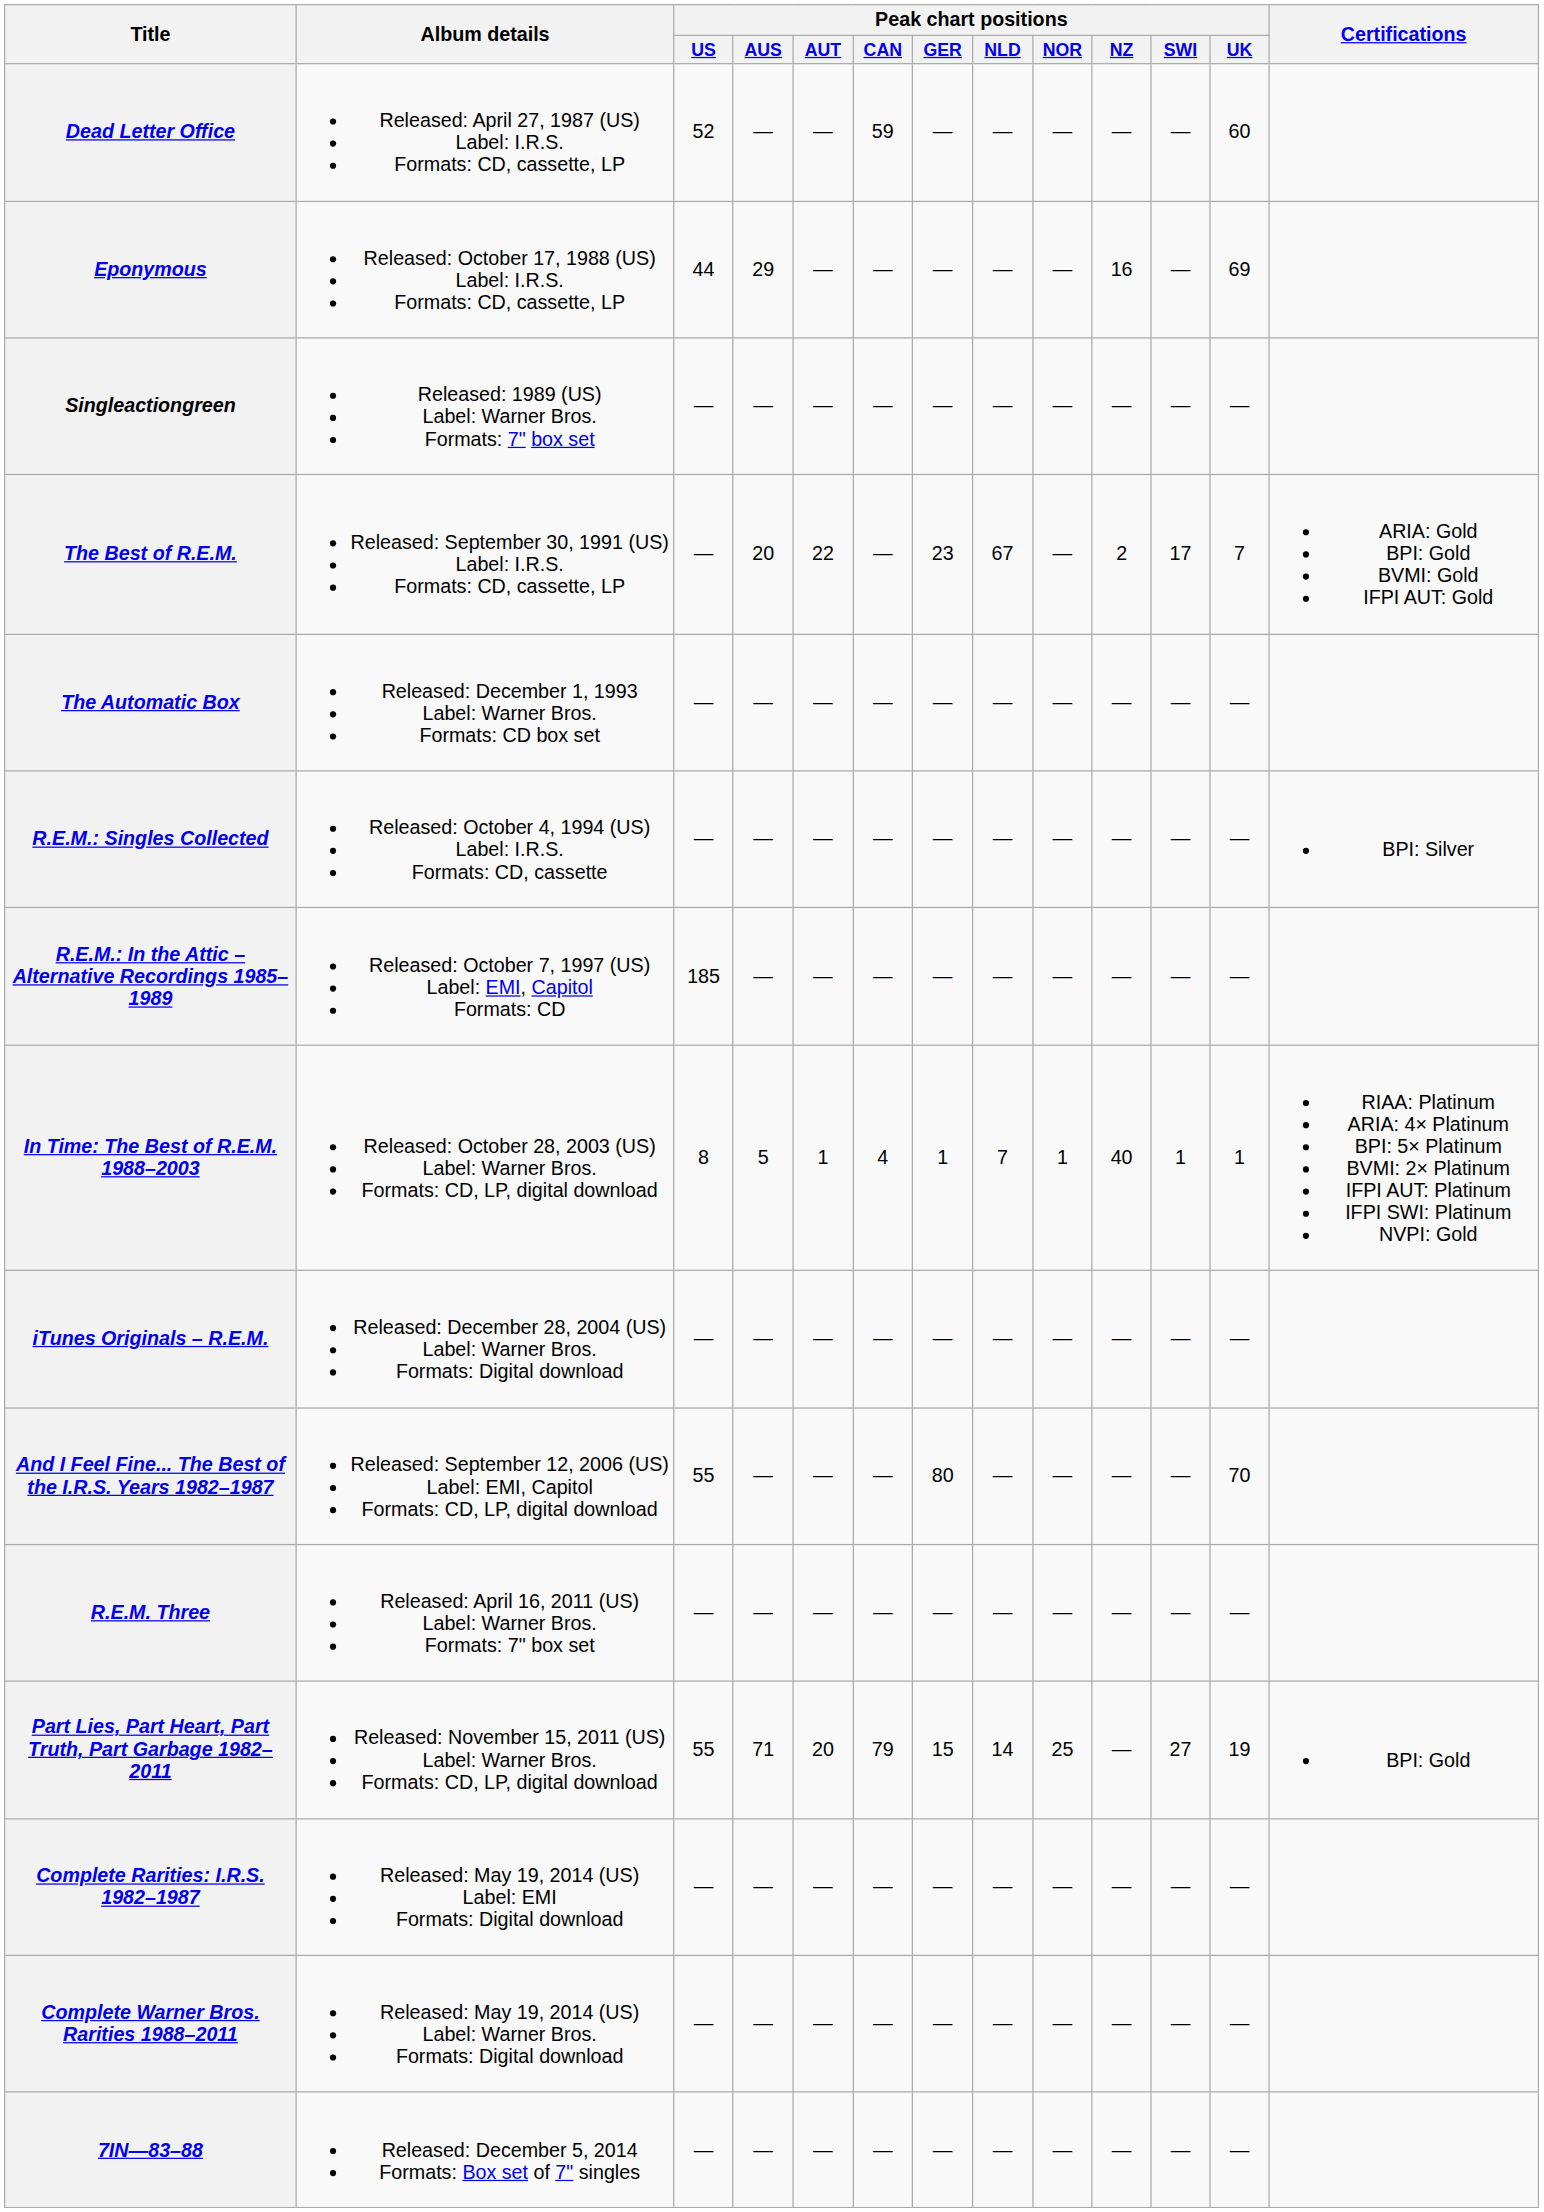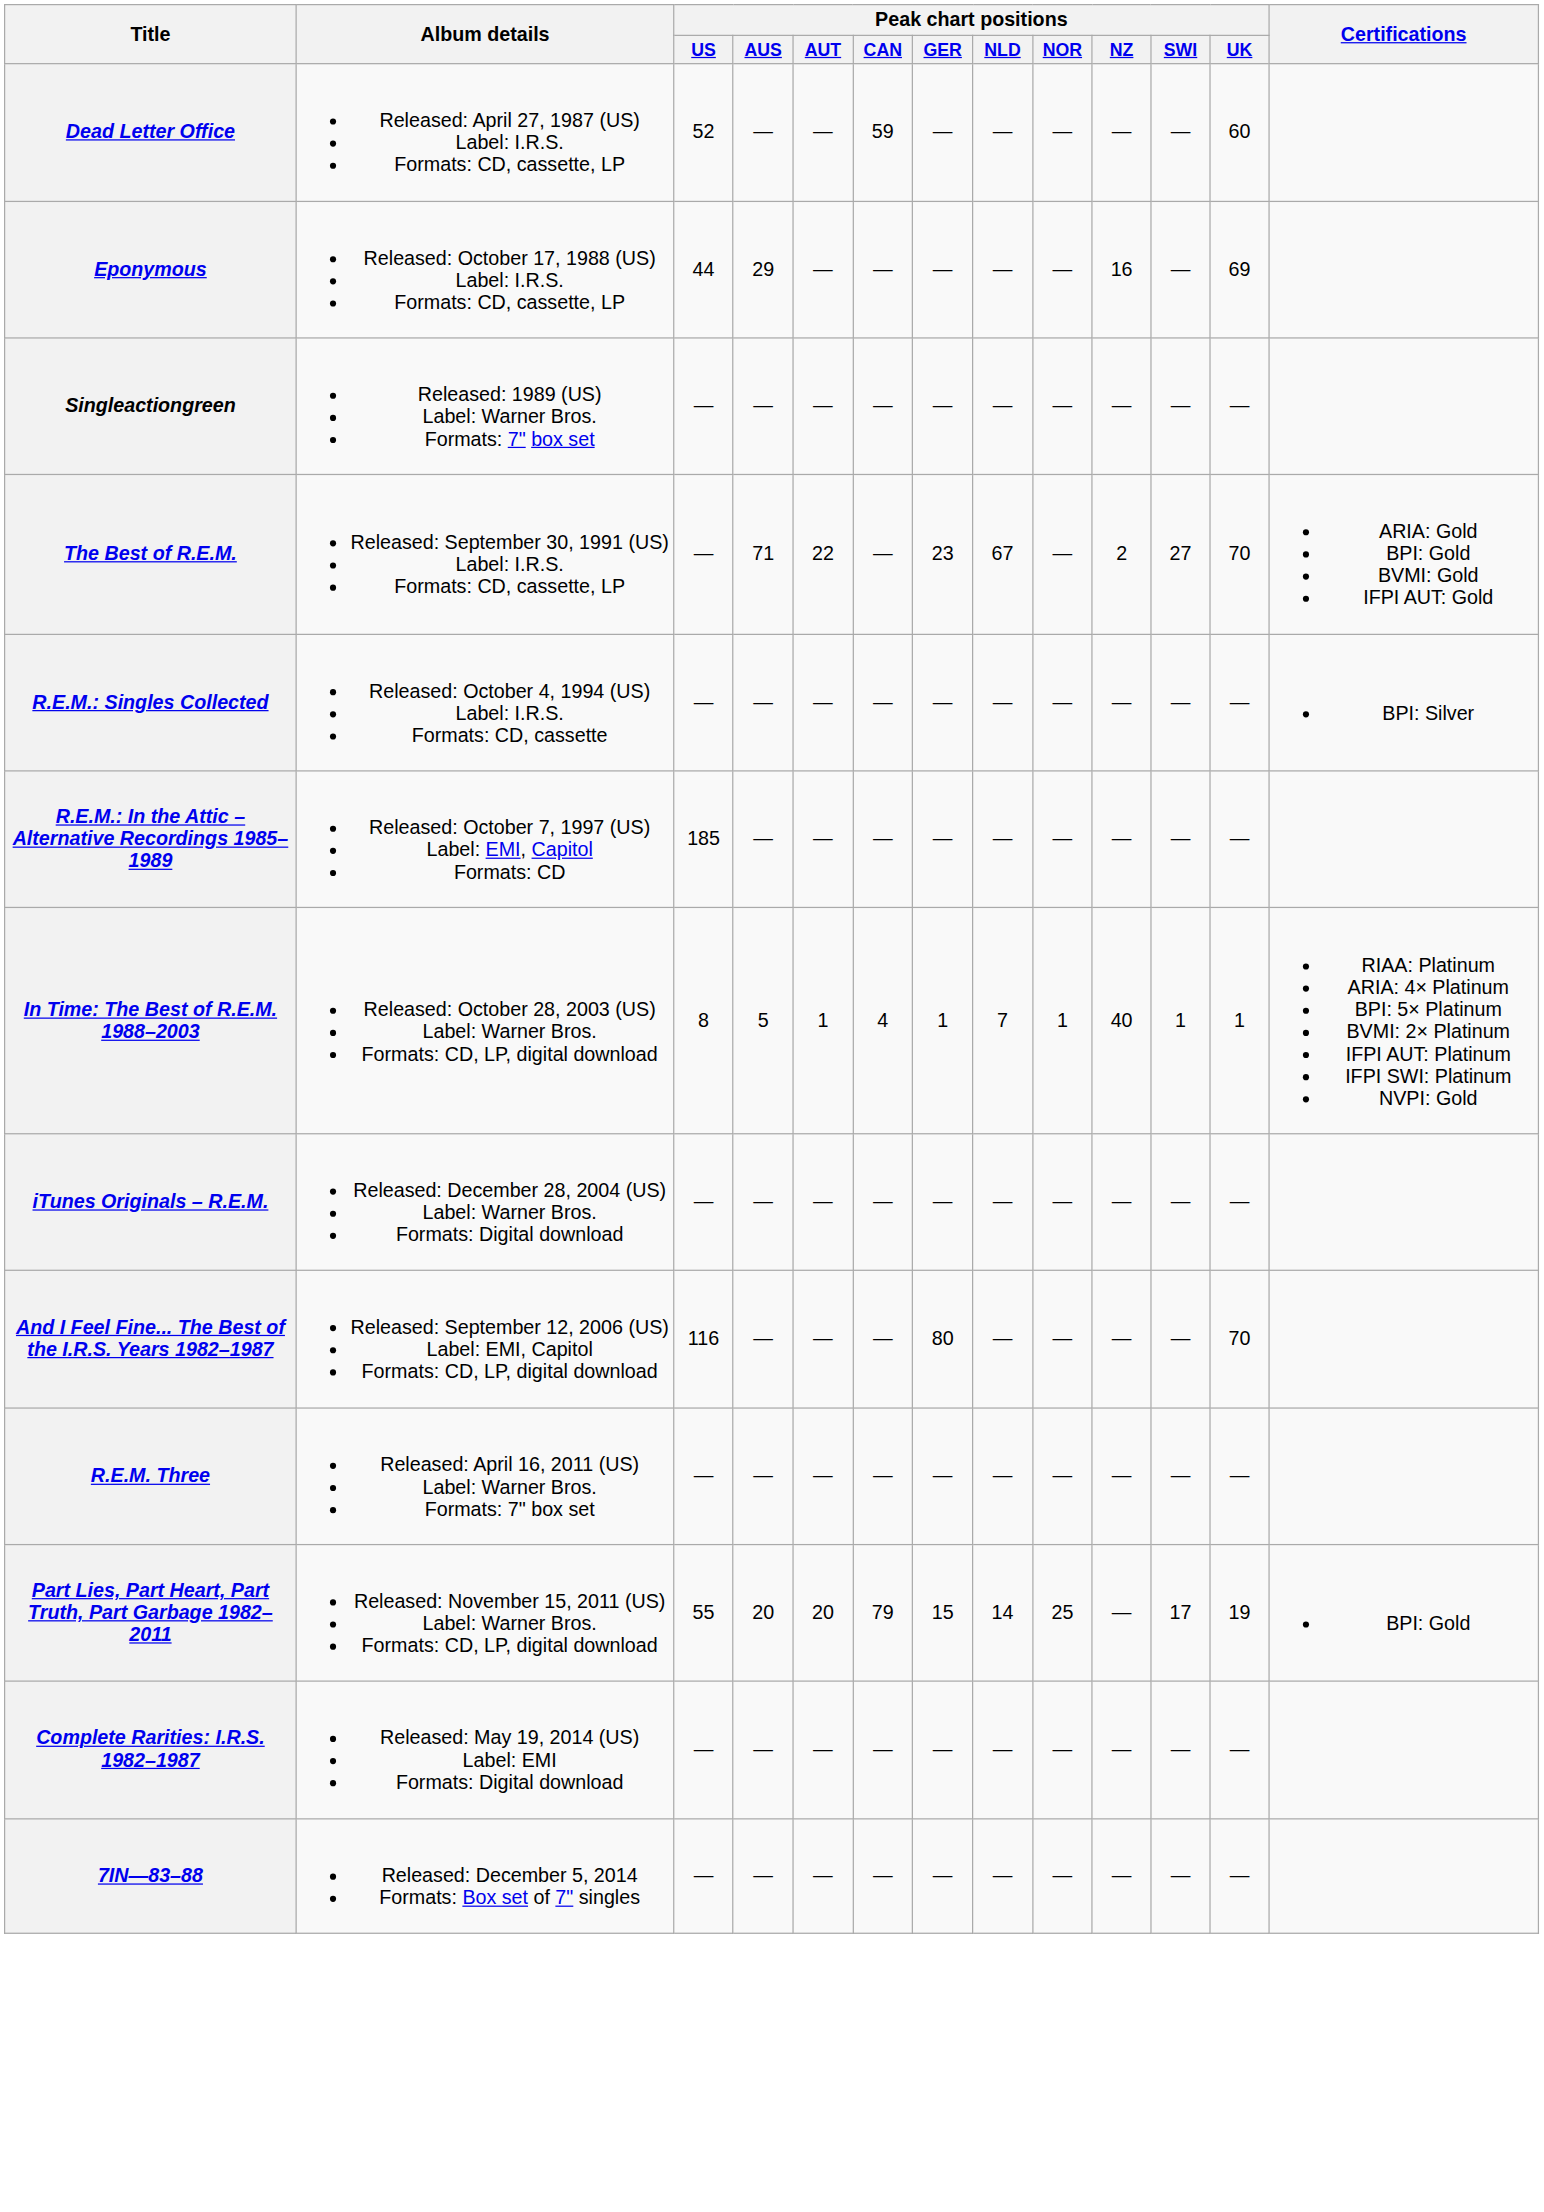 <table class="wikitable plainrowheaders" style="text-align:center;">
 <tr>
 <th scope="col" rowspan="2" style="width:15em;">Title</th>
 <th scope="col" rowspan="2" style="width:20em;">Album details</th>
 <th scope="col" colspan="10">Peak chart positions</th>
 <th scope="col" rowspan="2" style="width:14em;"><a href='#'>Certifications</a></th>
 </tr>
 <tr>
 <th scope="col" style="width:3em;font-size:90%;"><a href='#'>US</a><br></th>
 <th scope="col" style="width:3em;font-size:90%;"><a href='#'>AUS</a><br></th>
 <th scope="col" style="width:3em;font-size:90%;"><a href='#'>AUT</a><br></th>
 <th scope="col" style="width:3em;font-size:90%;"><a href='#'>CAN</a><br></th>
 <th scope="col" style="width:3em;font-size:90%;"><a href='#'>GER</a><br></th>
 <th scope="col" style="width:3em;font-size:90%;"><a href='#'>NLD</a><br></th>
 <th scope="col" style="width:3em;font-size:90%;"><a href='#'>NOR</a><br></th>
 <th scope="col" style="width:3em;font-size:90%;"><a href='#'>NZ</a><br></th>
 <th scope="col" style="width:3em;font-size:90%;"><a href='#'>SWI</a><br></th>
 <th scope="col" style="width:3em;font-size:90%;"><a href='#'>UK</a><br></th>
 </tr>
 <tr>
 <th scope="row"><em><a href='#'>Dead Letter Office</a></em></th>
 <td><br><ul><li>Released: April 27, 1987 <span>(US)</span></li><li>Label: I.R.S.</li><li>Formats: CD, cassette, LP</li></ul></td>
 <td>52</td>
 <td>—</td>
 <td>—</td>
 <td>59</td>
 <td>—</td>
 <td>—</td>
 <td>—</td>
 <td>—</td>
 <td>—</td>
 <td>60</td>
 <td></td>
 </tr>
 <tr>
 <th scope="row"><em><a href='#'>Eponymous</a></em></th>
 <td><br><ul><li>Released: October 17, 1988 <span>(US)</span></li><li>Label: I.R.S.</li><li>Formats: CD, cassette, LP</li></ul></td>
 <td>44</td>
 <td>29</td>
 <td>—</td>
 <td>—</td>
 <td>—</td>
 <td>—</td>
 <td>—</td>
 <td>16</td>
 <td>—</td>
 <td>69</td>
 <td></td>
 </tr>
 <tr>
 <th scope="row"><em>Singleactiongreen</em></th>
 <td><br><ul><li>Released: 1989 <span>(US)</span></li><li>Label: Warner Bros.</li><li>Formats: <a href='#'>7"</a> <a href='#'>box set</a></li></ul></td>
 <td>—</td>
 <td>—</td>
 <td>—</td>
 <td>—</td>
 <td>—</td>
 <td>—</td>
 <td>—</td>
 <td>—</td>
 <td>—</td>
 <td>—</td>
 <td></td>
 </tr>
 <tr>
 <th scope="row"><em><a href='#'>The Best of R.E.M.</a></em></th>
 <td><br><ul><li>Released: September 30, 1991 <span>(US)</span></li><li>Label: I.R.S.</li><li>Formats: CD, cassette, LP</li></ul></td>
 <td>—</td>
-<td>20</td>
+<td>71</td>
 <td>22</td>
 <td>—</td>
 <td>23</td>
 <td>67</td>
 <td>—</td>
 <td>2</td>
-<td>17</td>
-<td>7</td>
+<td>27</td>
+<td>70</td>
 <td><br><ul><li>ARIA: Gold</li><li>BPI: Gold</li><li>BVMI: Gold</li><li>IFPI AUT: Gold</li></ul></td>
-</tr>
-<tr>
-<th scope="row"><em><a href='#'>The Automatic Box</a></em></th>
-<td><br><ul><li>Released: December 1, 1993</li><li>Label: Warner Bros.</li><li>Formats: CD box set</li></ul></td>
-<td>—</td>
-<td>—</td>
-<td>—</td>
-<td>—</td>
-<td>—</td>
-<td>—</td>
-<td>—</td>
-<td>—</td>
-<td>—</td>
-<td>—</td>
-<td></td>
 </tr>
 <tr>
 <th scope="row"><em><a href='#'>R.E.M.: Singles Collected</a></em></th>
 <td><br><ul><li>Released: October 4, 1994 <span>(US)</span></li><li>Label: I.R.S.</li><li>Formats: CD, cassette</li></ul></td>
 <td>—</td>
 <td>—</td>
 <td>—</td>
 <td>—</td>
 <td>—</td>
 <td>—</td>
 <td>—</td>
 <td>—</td>
 <td>—</td>
 <td>—</td>
 <td><br><ul><li>BPI: Silver</li></ul></td>
 </tr>
 <tr>
 <th scope="row"><em><a href='#'>R.E.M.: In the Attic – Alternative Recordings 1985–1989</a></em></th>
 <td><br><ul><li>Released: October 7, 1997 <span>(US)</span></li><li>Label: <a href='#'>EMI</a>, <a href='#'>Capitol</a></li><li>Formats: CD</li></ul></td>
 <td>185</td>
 <td>—</td>
 <td>—</td>
 <td>—</td>
 <td>—</td>
 <td>—</td>
 <td>—</td>
 <td>—</td>
 <td>—</td>
 <td>—</td>
 <td></td>
 </tr>
 <tr>
 <th scope="row"><em><a href='#'>In Time: The Best of R.E.M. 1988–2003</a></em></th>
 <td><br><ul><li>Released: October 28, 2003 <span>(US)</span></li><li>Label: Warner Bros.</li><li>Formats: CD, LP, digital download</li></ul></td>
 <td>8</td>
 <td>5</td>
 <td>1</td>
 <td>4</td>
 <td>1</td>
 <td>7</td>
 <td>1</td>
 <td>40</td>
 <td>1</td>
 <td>1</td>
 <td><br><ul><li>RIAA: Platinum</li><li>ARIA: 4× Platinum</li><li>BPI: 5× Platinum</li><li>BVMI: 2× Platinum</li><li>IFPI AUT: Platinum</li><li>IFPI SWI: Platinum</li><li>NVPI: Gold</li></ul></td>
 </tr>
 <tr>
 <th scope="row"><em><a href='#'>iTunes Originals – R.E.M.</a></em></th>
 <td><br><ul><li>Released: December 28, 2004 <span>(US)</span></li><li>Label: Warner Bros.</li><li>Formats: Digital download</li></ul></td>
 <td>—</td>
 <td>—</td>
 <td>—</td>
 <td>—</td>
 <td>—</td>
 <td>—</td>
 <td>—</td>
 <td>—</td>
 <td>—</td>
 <td>—</td>
 <td></td>
 </tr>
 <tr>
 <th scope="row"><em><a href='#'>And I Feel Fine... The Best of the I.R.S. Years 1982–1987</a></em></th>
 <td><br><ul><li>Released: September 12, 2006 <span>(US)</span></li><li>Label: EMI, Capitol</li><li>Formats: CD, LP, digital download</li></ul></td>
-<td>55</td>
+<td>116</td>
 <td>—</td>
 <td>—</td>
 <td>—</td>
 <td>80</td>
 <td>—</td>
 <td>—</td>
 <td>—</td>
 <td>—</td>
 <td>70</td>
 <td></td>
 </tr>
 <tr>
 <th scope="row"><em><a href='#'>R.E.M. Three</a></em></th>
 <td><br><ul><li>Released: April 16, 2011 <span>(US)</span></li><li>Label: Warner Bros.</li><li>Formats: 7" box set</li></ul></td>
 <td>—</td>
 <td>—</td>
 <td>—</td>
 <td>—</td>
 <td>—</td>
 <td>—</td>
 <td>—</td>
 <td>—</td>
 <td>—</td>
 <td>—</td>
 <td></td>
 </tr>
 <tr>
 <th scope="row"><em><a href='#'>Part Lies, Part Heart, Part Truth, Part Garbage 1982–2011</a></em></th>
 <td><br><ul><li>Released: November 15, 2011 <span>(US)</span></li><li>Label: Warner Bros.</li><li>Formats: CD, LP, digital download</li></ul></td>
 <td>55</td>
-<td>71</td>
+<td>20</td>
 <td>20</td>
 <td>79</td>
 <td>15</td>
 <td>14</td>
 <td>25</td>
 <td>—</td>
-<td>27</td>
+<td>17</td>
 <td>19</td>
 <td><br><ul><li>BPI: Gold</li></ul></td>
 </tr>
 <tr>
 <th scope="row"><em><a href='#'>Complete Rarities: I.R.S. 1982–1987</a></em></th>
 <td><br><ul><li>Released: May 19, 2014 <span>(US)</span></li><li>Label: EMI</li><li>Formats: Digital download</li></ul></td>
-<td>—</td>
-<td>—</td>
-<td>—</td>
-<td>—</td>
-<td>—</td>
-<td>—</td>
-<td>—</td>
-<td>—</td>
-<td>—</td>
-<td>—</td>
-<td></td>
-</tr>
-<tr>
-<th scope="row"><em><a href='#'>Complete Warner Bros. Rarities 1988–2011</a></em></th>
-<td><br><ul><li>Released: May 19, 2014 <span>(US)</span></li><li>Label: Warner Bros.</li><li>Formats: Digital download</li></ul></td>
 <td>—</td>
 <td>—</td>
 <td>—</td>
 <td>—</td>
 <td>—</td>
 <td>—</td>
 <td>—</td>
 <td>—</td>
 <td>—</td>
 <td>—</td>
 <td></td>
 </tr>
 <tr>
 <th scope="row"><em><a href='#'>7IN—83–88</a></em></th>
 <td><br><ul><li>Released: December 5, 2014</li><li>Formats: <a href='#'>Box set</a> of <a href='#'>7"</a> singles</li></ul></td>
 <td>—</td>
 <td>—</td>
 <td>—</td>
 <td>—</td>
 <td>—</td>
 <td>—</td>
 <td>—</td>
 <td>—</td>
 <td>—</td>
 <td>—</td>
 <td></td>
 </tr>
 </table>
